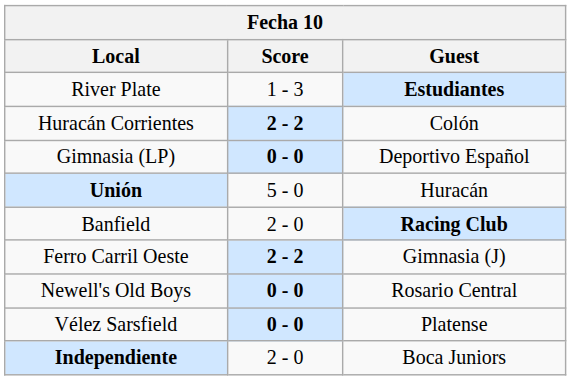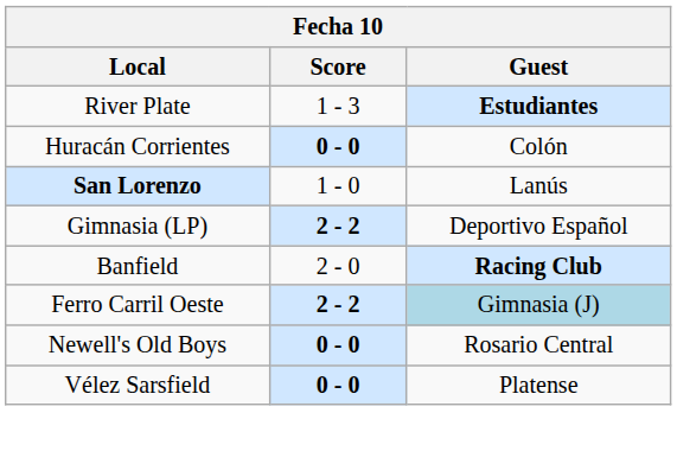 <table class="wikitable nowrap" style="font-size:88%; float:left; margin-right:1em;">
 <tr>
 <th colspan=3 align=center>Fecha 10</th>
 </tr>
 <tr>
 <th width="150">Local</th>
 <th width="75">Score</th>
 <th width="150">Guest</th>
 </tr>
 <tr align=center>
 <td>River Plate</td>
 <td>1 - 3</td>
 <td bgcolor=#D0E7FF><strong>Estudiantes</strong></td>
 </tr>
 <tr align=center>
 <td>Huracán Corrientes</td>
-<td bgcolor=#D0E7FF><strong>2 - 2</strong></td>
+<td bgcolor=#D0E7FF><strong>0 - 0</strong></td>
 <td>Colón</td>
 </tr>
 <tr align=center>
-<td>Gimnasia (LP)</td>
-<td bgcolor=#D0E7FF><strong>0 - 0</strong></td>
-<td>Deportivo Español</td>
+<td bgcolor=#D0E7FF><strong>San Lorenzo</strong></td>
+<td>1 - 0</td>
+<td>Lanús</td>
 </tr>
 <tr align=center>
-<td bgcolor=#D0E7FF><strong>Unión</strong></td>
-<td>5 - 0</td>
-<td>Huracán</td>
+<td>Gimnasia (LP)</td>
+<td bgcolor=#D0E7FF><strong>2 - 2</strong></td>
+<td>Deportivo Español</td>
 </tr>
 <tr align=center>
 <td>Banfield</td>
 <td>2 - 0</td>
 <td bgcolor=#D0E7FF><strong>Racing Club</strong></td>
 </tr>
 <tr align=center>
 <td>Ferro Carril Oeste</td>
 <td bgcolor=#D0E7FF><strong>2 - 2</strong></td>
-<td>Gimnasia (J)</td>
+<td style="background: lightblue;">Gimnasia (J)</td>
 </tr>
 <tr align=center>
 <td>Newell's Old Boys</td>
 <td bgcolor=#D0E7FF><strong>0 - 0</strong></td>
 <td>Rosario Central</td>
 </tr>
 <tr align=center>
 <td>Vélez Sarsfield</td>
 <td bgcolor=#D0E7FF><strong>0 - 0</strong></td>
 <td>Platense</td>
 </tr>
-<tr align=center>
-<td bgcolor=#D0E7FF><strong>Independiente</strong></td>
-<td>2 - 0</td>
-<td>Boca Juniors</td>
-</tr>
 </table>
